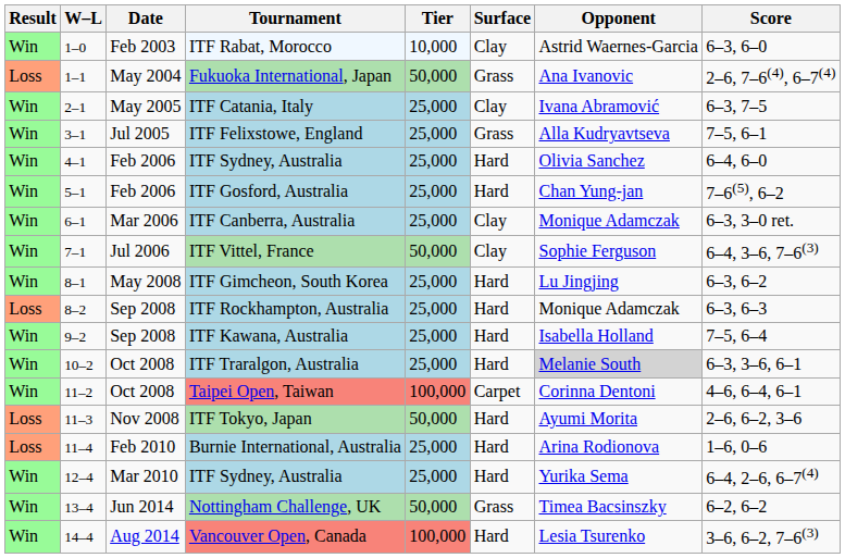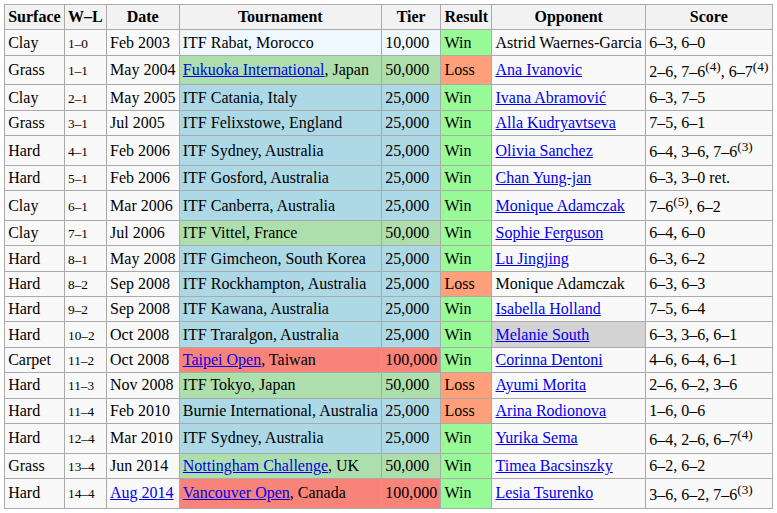 <table class="sortable wikitable">
 <tr>
-<th>Result</th>
+<th>Surface</th>
 <th class="unsortable">W–L</th>
 <th>Date</th>
 <th>Tournament</th>
 <th>Tier</th>
-<th>Surface</th>
+<th>Result</th>
 <th>Opponent</th>
 <th class="unsortable">Score</th>
 </tr>
 <tr>
-<td bgcolor=#98fb98>Win</td>
+<td>Clay</td>
 <td><small>1–0</small></td>
 <td>Feb 2003</td>
 <td bgcolor=#f0f8ff>ITF Rabat, Morocco</td>
 <td bgcolor=#f0f8ff>10,000</td>
-<td>Clay</td>
+<td bgcolor=#98fb98>Win</td>
 <td> Astrid Waernes-Garcia</td>
 <td>6–3, 6–0</td>
 </tr>
 <tr>
-<td bgcolor=#ffa07a>Loss</td>
+<td>Grass</td>
 <td><small>1–1</small></td>
 <td>May 2004</td>
 <td style="background:#addfad;"><a href='#'>Fukuoka International</a>, Japan</td>
 <td style="background:#addfad;">50,000</td>
-<td>Grass</td>
+<td bgcolor=#ffa07a>Loss</td>
 <td> <a href='#'>Ana Ivanovic</a></td>
 <td>2–6, 7–6<sup>(4)</sup>, 6–7<sup>(4)</sup></td>
 </tr>
 <tr>
-<td bgcolor=#98fb98>Win</td>
+<td>Clay</td>
 <td><small>2–1</small></td>
 <td>May 2005</td>
 <td style="background:lightblue;">ITF Catania, Italy</td>
 <td style="background:lightblue;">25,000</td>
-<td>Clay</td>
+<td bgcolor=#98fb98>Win</td>
 <td> <a href='#'>Ivana Abramović</a></td>
 <td>6–3, 7–5</td>
 </tr>
 <tr>
-<td bgcolor=#98fb98>Win</td>
+<td>Grass</td>
 <td><small>3–1</small></td>
 <td>Jul 2005</td>
 <td style="background:lightblue;">ITF Felixstowe, England</td>
 <td style="background:lightblue;">25,000</td>
-<td>Grass</td>
+<td bgcolor=#98fb98>Win</td>
 <td> <a href='#'>Alla Kudryavtseva</a></td>
 <td>7–5, 6–1</td>
 </tr>
 <tr>
-<td bgcolor=#98fb98>Win</td>
+<td>Hard</td>
 <td><small>4–1</small></td>
 <td>Feb 2006</td>
 <td style="background:lightblue;">ITF Sydney, Australia</td>
 <td style="background:lightblue;">25,000</td>
-<td>Hard</td>
+<td bgcolor=#98fb98>Win</td>
 <td> <a href='#'>Olivia Sanchez</a></td>
-<td>6–4, 6–0</td>
+<td>6–4, 3–6, 7–6<sup>(3)</sup></td>
 </tr>
 <tr>
-<td bgcolor=#98fb98>Win</td>
+<td>Hard</td>
 <td><small>5–1</small></td>
 <td>Feb 2006</td>
 <td style="background:lightblue;">ITF Gosford, Australia</td>
 <td style="background:lightblue;">25,000</td>
-<td>Hard</td>
+<td bgcolor=#98fb98>Win</td>
 <td> <a href='#'>Chan Yung-jan</a></td>
-<td>7–6<sup>(5)</sup>, 6–2</td>
+<td>6–3, 3–0 ret.</td>
 </tr>
 <tr>
-<td bgcolor=#98fb98>Win</td>
+<td>Clay</td>
 <td><small>6–1</small></td>
 <td>Mar 2006</td>
 <td style="background:lightblue;">ITF Canberra, Australia</td>
 <td style="background:lightblue;">25,000</td>
-<td>Clay</td>
+<td bgcolor=#98fb98>Win</td>
 <td> <a href='#'>Monique Adamczak</a></td>
-<td>6–3, 3–0 ret.</td>
+<td>7–6<sup>(5)</sup>, 6–2</td>
 </tr>
 <tr>
-<td bgcolor=#98fb98>Win</td>
+<td>Clay</td>
 <td><small>7–1</small></td>
 <td>Jul 2006</td>
 <td style="background:#addfad;">ITF Vittel, France</td>
 <td style="background:#addfad;">50,000</td>
-<td>Clay</td>
+<td bgcolor=#98fb98>Win</td>
 <td> <a href='#'>Sophie Ferguson</a></td>
-<td>6–4, 3–6, 7–6<sup>(3)</sup></td>
+<td>6–4, 6–0</td>
 </tr>
 <tr>
-<td bgcolor=#98fb98>Win</td>
+<td>Hard</td>
 <td><small>8–1</small></td>
 <td>May 2008</td>
 <td style="background:lightblue;">ITF Gimcheon, South Korea</td>
 <td style="background:lightblue;">25,000</td>
-<td>Hard</td>
+<td bgcolor=#98fb98>Win</td>
 <td> <a href='#'>Lu Jingjing</a></td>
 <td>6–3, 6–2</td>
 </tr>
 <tr>
-<td bgcolor=#ffa07a>Loss</td>
+<td>Hard</td>
 <td><small>8–2</small></td>
 <td>Sep 2008</td>
 <td style="background:lightblue;">ITF Rockhampton, Australia</td>
 <td style="background:lightblue;">25,000</td>
-<td>Hard</td>
+<td bgcolor=#ffa07a>Loss</td>
 <td> Monique Adamczak</td>
 <td>6–3, 6–3</td>
 </tr>
 <tr>
-<td bgcolor=#98fb98>Win</td>
+<td>Hard</td>
 <td><small>9–2</small></td>
 <td>Sep 2008</td>
 <td style="background:lightblue;">ITF Kawana, Australia</td>
 <td style="background:lightblue;">25,000</td>
-<td>Hard</td>
+<td bgcolor=#98fb98>Win</td>
 <td> <a href='#'>Isabella Holland</a></td>
 <td>7–5, 6–4</td>
 </tr>
 <tr>
-<td bgcolor=#98fb98>Win</td>
+<td>Hard</td>
 <td><small>10–2</small></td>
 <td>Oct 2008</td>
 <td style="background:lightblue;">ITF Traralgon, Australia</td>
 <td style="background:lightblue;">25,000</td>
-<td>Hard</td>
+<td bgcolor=#98fb98>Win</td>
 <td style="background: lightgrey;"> <a href='#'>Melanie South</a></td>
 <td>6–3, 3–6, 6–1</td>
 </tr>
 <tr>
-<td bgcolor=#98fb98>Win</td>
+<td>Carpet</td>
 <td><small>11–2</small></td>
 <td>Oct 2008</td>
 <td style="background:#f88379;"><a href='#'>Taipei Open</a>, Taiwan</td>
 <td style="background:#f88379;">100,000</td>
-<td>Carpet</td>
+<td bgcolor=#98fb98>Win</td>
 <td> <a href='#'>Corinna Dentoni</a></td>
 <td>4–6, 6–4, 6–1</td>
 </tr>
 <tr>
-<td bgcolor=#ffa07a>Loss</td>
+<td>Hard</td>
 <td><small>11–3</small></td>
 <td>Nov 2008</td>
 <td style="background:#addfad;">ITF Tokyo, Japan</td>
 <td style="background:#addfad;">50,000</td>
-<td>Hard</td>
+<td bgcolor=#ffa07a>Loss</td>
 <td> <a href='#'>Ayumi Morita</a></td>
 <td>2–6, 6–2, 3–6</td>
 </tr>
 <tr>
-<td bgcolor=#ffa07a>Loss</td>
+<td>Hard</td>
 <td><small>11–4</small></td>
 <td>Feb 2010</td>
 <td style="background:lightblue;">Burnie International, Australia</td>
 <td style="background:lightblue;">25,000</td>
-<td>Hard</td>
+<td bgcolor=#ffa07a>Loss</td>
 <td> <a href='#'>Arina Rodionova</a></td>
 <td>1–6, 0–6</td>
 </tr>
 <tr>
-<td bgcolor=#98fb98>Win</td>
+<td>Hard</td>
 <td><small>12–4</small></td>
 <td>Mar 2010</td>
 <td style="background:lightblue;">ITF Sydney, Australia</td>
 <td style="background:lightblue;">25,000</td>
-<td>Hard</td>
+<td bgcolor=#98fb98>Win</td>
 <td> <a href='#'>Yurika Sema</a></td>
 <td>6–4, 2–6, 6–7<sup>(4)</sup></td>
 </tr>
 <tr>
-<td bgcolor=#98fb98>Win</td>
+<td>Grass</td>
 <td><small>13–4</small></td>
 <td>Jun 2014</td>
 <td style="background:#addfad;"><a href='#'>Nottingham Challenge</a>, UK</td>
 <td style="background:#addfad;">50,000</td>
-<td>Grass</td>
+<td bgcolor=#98fb98>Win</td>
 <td> <a href='#'>Timea Bacsinszky</a></td>
 <td>6–2, 6–2</td>
 </tr>
 <tr>
-<td bgcolor=#98fb98>Win</td>
+<td>Hard</td>
 <td><small>14–4</small></td>
 <td><a href='#'>Aug 2014</a></td>
 <td style="background:#f88379;"><a href='#'>Vancouver Open</a>, Canada</td>
 <td style="background:#f88379;">100,000</td>
-<td>Hard</td>
+<td bgcolor=#98fb98>Win</td>
 <td> <a href='#'>Lesia Tsurenko</a></td>
 <td>3–6, 6–2, 7–6<sup>(3)</sup></td>
 </tr>
 </table>
